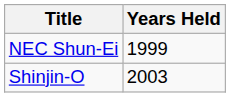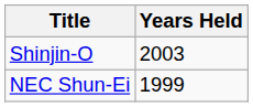 <table class="wikitable">
 <tr>
 <th>Title</th>
 <th>Years Held</th>
 </tr>
 <tr>
+<td> <a href='#'>Shinjin-O</a></td>
+<td>2003</td>
+</tr>
+<tr>
 <td> <a href='#'>NEC Shun-Ei</a></td>
 <td>1999</td>
 </tr>
-<tr>
-<td> <a href='#'>Shinjin-O</a></td>
-<td>2003</td>
-</tr>
 </table>
